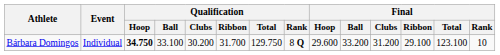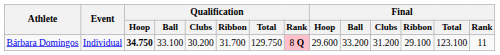 <table class=wikitable style="font-size:90%">
 <tr>
 <th rowspan=2>Athlete</th>
 <th rowspan=2>Event</th>
 <th colspan=6>Qualification</th>
 <th colspan=6>Final</th>
 </tr>
 <tr style="font-size:95%">
 <th>Hoop</th>
 <th>Ball</th>
 <th>Clubs</th>
 <th>Ribbon</th>
 <th>Total</th>
 <th>Rank</th>
 <th>Hoop</th>
 <th>Ball</th>
 <th>Clubs</th>
 <th>Ribbon</th>
 <th>Total</th>
 <th>Rank</th>
 </tr>
 <tr align=center>
 <td align=left><a href='#'>Bárbara Domingos</a></td>
 <td align=left><a href='#'>Individual</a></td>
 <td><strong>34.750</strong></td>
 <td>33.100</td>
 <td>30.200</td>
 <td>31.700</td>
 <td>129.750</td>
-<td>8 <strong>Q</strong></td>
+<td style="background: pink;">8 <strong>Q</strong></td>
 <td>29.600</td>
 <td>33.200</td>
 <td>31.200</td>
 <td>29.100</td>
 <td>123.100</td>
-<td>10</td>
+<td>11</td>
 </tr>
 </table>
